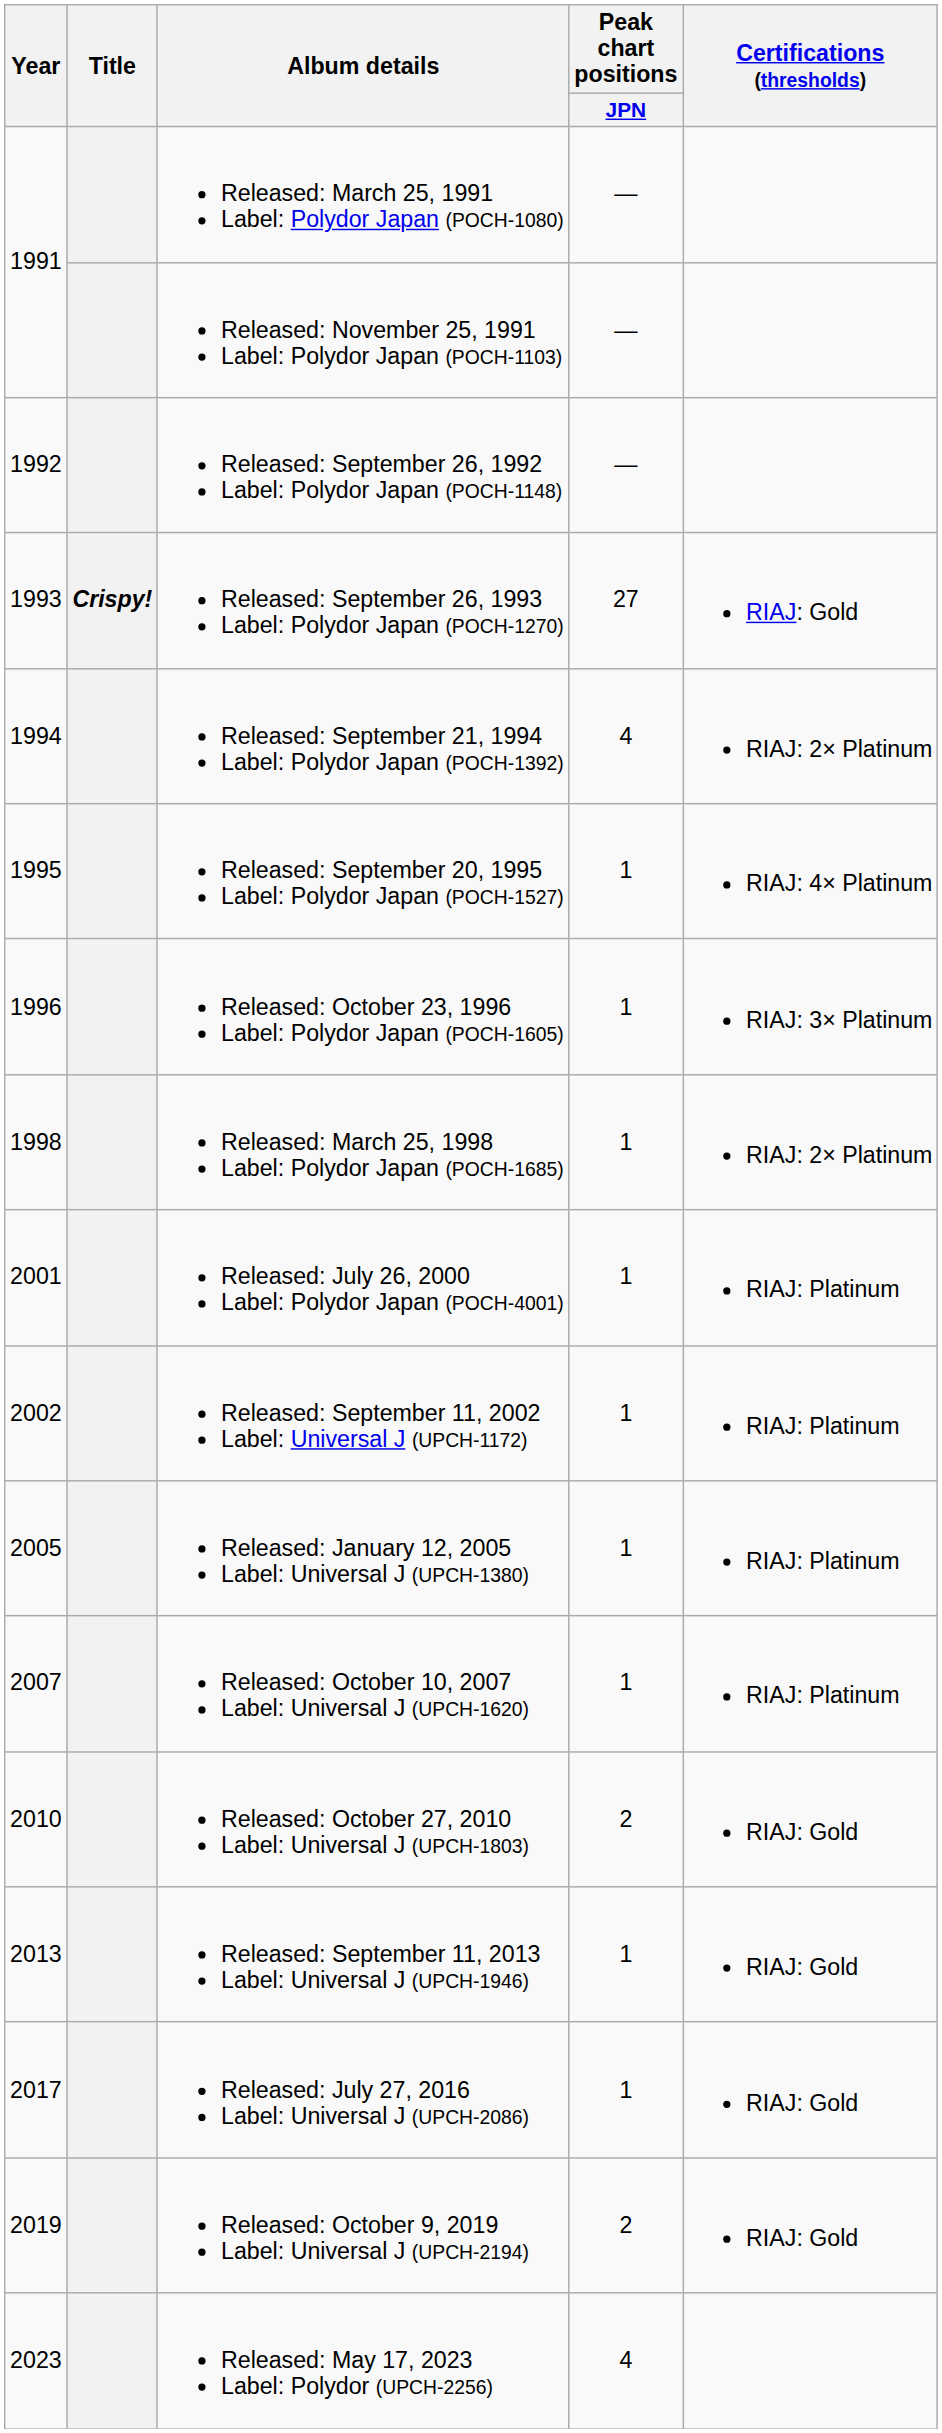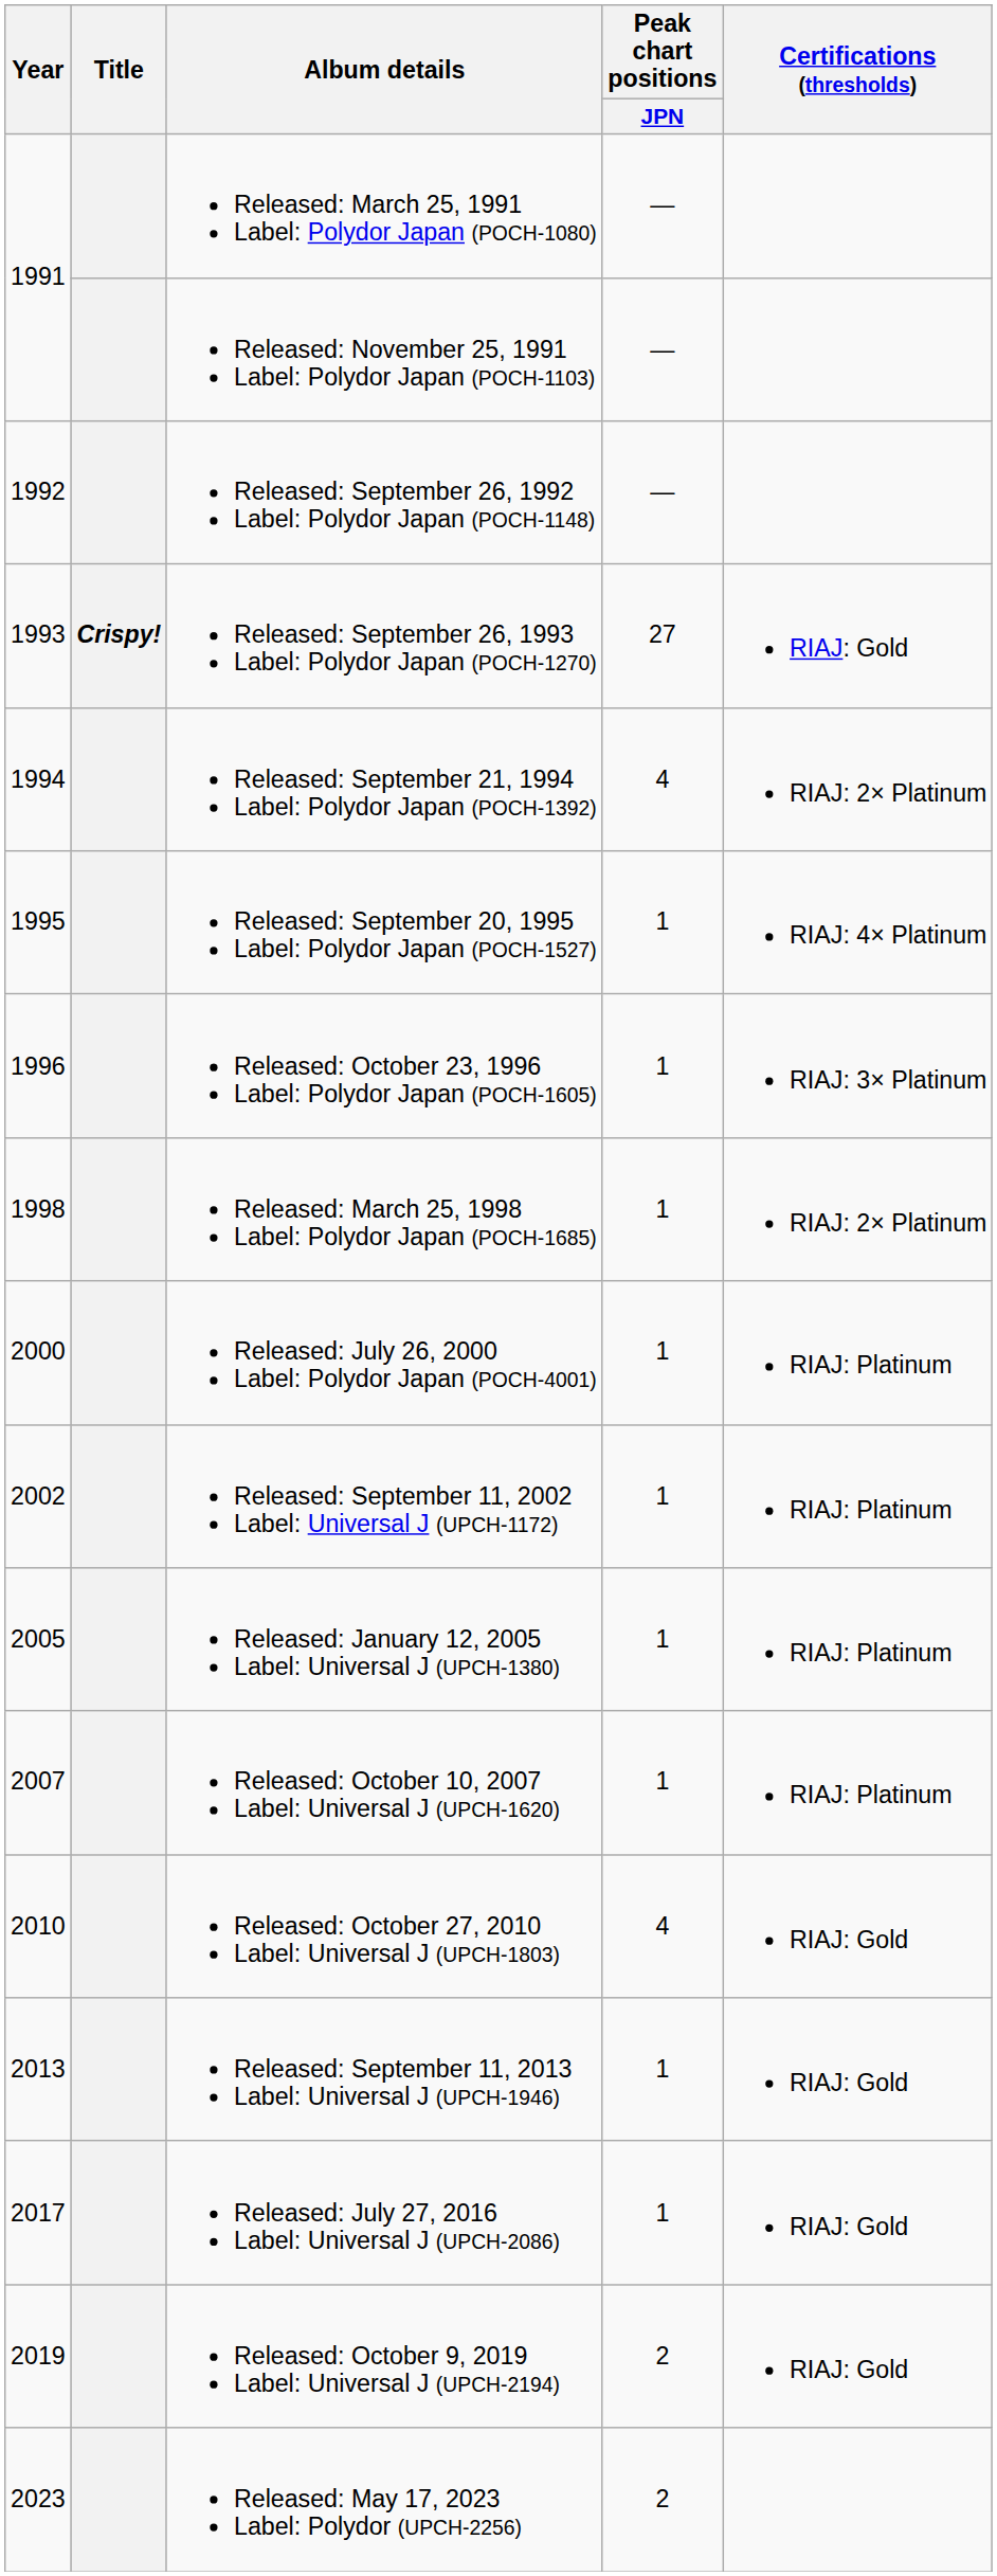 <table class="wikitable plainrowheaders" style="text-align:center;">
 <tr>
 <th rowspan="2">Year</th>
 <th rowspan="2">Title</th>
 <th rowspan="2">Album details</th>
 <th colspan="1">Peak chart positions</th>
 <th rowspan="2"><a href='#'>Certifications</a><br><small>(<a href='#'>thresholds</a>)</small></th>
 </tr>
 <tr>
 <th style="width:3em;font-size:90%"><a href='#'>JPN</a><br></th>
 </tr>
 <tr>
 <td rowspan="2">1991</td>
 <th scope="row"></th>
 <td align="left"><br><ul><li>Released: March 25, 1991</li><li>Label: <a href='#'>Polydor Japan</a> <small>(POCH-1080)</small></li></ul></td>
 <td>—</td>
 <td></td>
 </tr>
 <tr>
 <th scope="row"></th>
 <td align="left"><br><ul><li>Released: November 25, 1991</li><li>Label: Polydor Japan <small>(POCH-1103)</small></li></ul></td>
 <td>—</td>
 <td></td>
 </tr>
 <tr>
 <td>1992</td>
 <th scope="row"></th>
 <td align="left"><br><ul><li>Released: September 26, 1992</li><li>Label: Polydor Japan <small>(POCH-1148)</small></li></ul></td>
 <td>—</td>
 <td></td>
 </tr>
 <tr>
 <td>1993</td>
 <th scope="row"><em>Crispy!</em></th>
 <td align="left"><br><ul><li>Released: September 26, 1993</li><li>Label: Polydor Japan <small>(POCH-1270)</small></li></ul></td>
 <td>27</td>
 <td align="left"><br><ul><li><a href='#'>RIAJ</a>: Gold </li></ul></td>
 </tr>
 <tr>
 <td>1994</td>
 <th scope="row"></th>
 <td align="left"><br><ul><li>Released: September 21, 1994</li><li>Label: Polydor Japan <small>(POCH-1392)</small></li></ul></td>
 <td>4</td>
 <td align="left"><br><ul><li>RIAJ: 2× Platinum </li></ul></td>
 </tr>
 <tr>
 <td>1995</td>
 <th scope="row"></th>
 <td align="left"><br><ul><li>Released: September 20, 1995</li><li>Label: Polydor Japan <small>(POCH-1527)</small></li></ul></td>
 <td>1</td>
 <td align="left"><br><ul><li>RIAJ: 4× Platinum </li></ul></td>
 </tr>
 <tr>
 <td>1996</td>
 <th scope="row"></th>
 <td align="left"><br><ul><li>Released: October 23, 1996</li><li>Label: Polydor Japan <small>(POCH-1605)</small></li></ul></td>
 <td>1</td>
 <td align="left"><br><ul><li>RIAJ: 3× Platinum </li></ul></td>
 </tr>
 <tr>
 <td>1998</td>
 <th scope="row"></th>
 <td align="left"><br><ul><li>Released: March 25, 1998</li><li>Label: Polydor Japan <small>(POCH-1685)</small></li></ul></td>
 <td>1</td>
 <td align="left"><br><ul><li>RIAJ: 2× Platinum </li></ul></td>
 </tr>
 <tr>
-<td>2001</td>
+<td>2000</td>
 <th scope="row"></th>
 <td align="left"><br><ul><li>Released: July 26, 2000</li><li>Label: Polydor Japan <small>(POCH-4001)</small></li></ul></td>
 <td>1</td>
 <td align="left"><br><ul><li>RIAJ: Platinum </li></ul></td>
 </tr>
 <tr>
 <td>2002</td>
 <th scope="row"></th>
 <td align="left"><br><ul><li>Released: September 11, 2002</li><li>Label: <a href='#'>Universal J</a> <small>(UPCH-1172)</small></li></ul></td>
 <td>1</td>
 <td align="left"><br><ul><li>RIAJ: Platinum </li></ul></td>
 </tr>
 <tr>
 <td>2005</td>
 <th scope="row"></th>
 <td align="left"><br><ul><li>Released: January 12, 2005</li><li>Label: Universal J <small>(UPCH-1380)</small></li></ul></td>
 <td>1</td>
 <td align="left"><br><ul><li>RIAJ: Platinum </li></ul></td>
 </tr>
 <tr>
 <td>2007</td>
 <th scope="row"></th>
 <td align="left"><br><ul><li>Released: October 10, 2007</li><li>Label: Universal J <small>(UPCH-1620)</small></li></ul></td>
 <td>1</td>
 <td align="left"><br><ul><li>RIAJ: Platinum </li></ul></td>
 </tr>
 <tr>
 <td>2010</td>
 <th scope="row"></th>
 <td align="left"><br><ul><li>Released: October 27, 2010</li><li>Label: Universal J <small>(UPCH-1803)</small></li></ul></td>
-<td>2</td>
+<td>4</td>
 <td align="left"><br><ul><li>RIAJ: Gold </li></ul></td>
 </tr>
 <tr>
 <td>2013</td>
 <th scope="row"></th>
 <td align="left"><br><ul><li>Released: September 11, 2013</li><li>Label: Universal J <small>(UPCH-1946)</small></li></ul></td>
 <td>1</td>
 <td align="left"><br><ul><li>RIAJ: Gold </li></ul></td>
 </tr>
 <tr>
 <td>2017</td>
 <th scope="row"></th>
 <td align="left"><br><ul><li>Released: July 27, 2016</li><li>Label: Universal J <small>(UPCH-2086)</small></li></ul></td>
 <td>1</td>
 <td align="left"><br><ul><li>RIAJ: Gold </li></ul></td>
 </tr>
 <tr>
 <td>2019</td>
 <th scope="row"></th>
 <td align="left"><br><ul><li>Released: October 9, 2019</li><li>Label: Universal J <small>(UPCH-2194)</small></li></ul></td>
 <td>2</td>
 <td align="left"><br><ul><li>RIAJ: Gold </li></ul></td>
 </tr>
 <tr>
 <td>2023</td>
 <th scope="row"></th>
 <td align="left"><br><ul><li>Released: May 17, 2023</li><li>Label: Polydor <small>(UPCH-2256)</small></li></ul></td>
-<td>4</td>
+<td>2</td>
 <td align="left"></td>
 </tr>
 </table>
